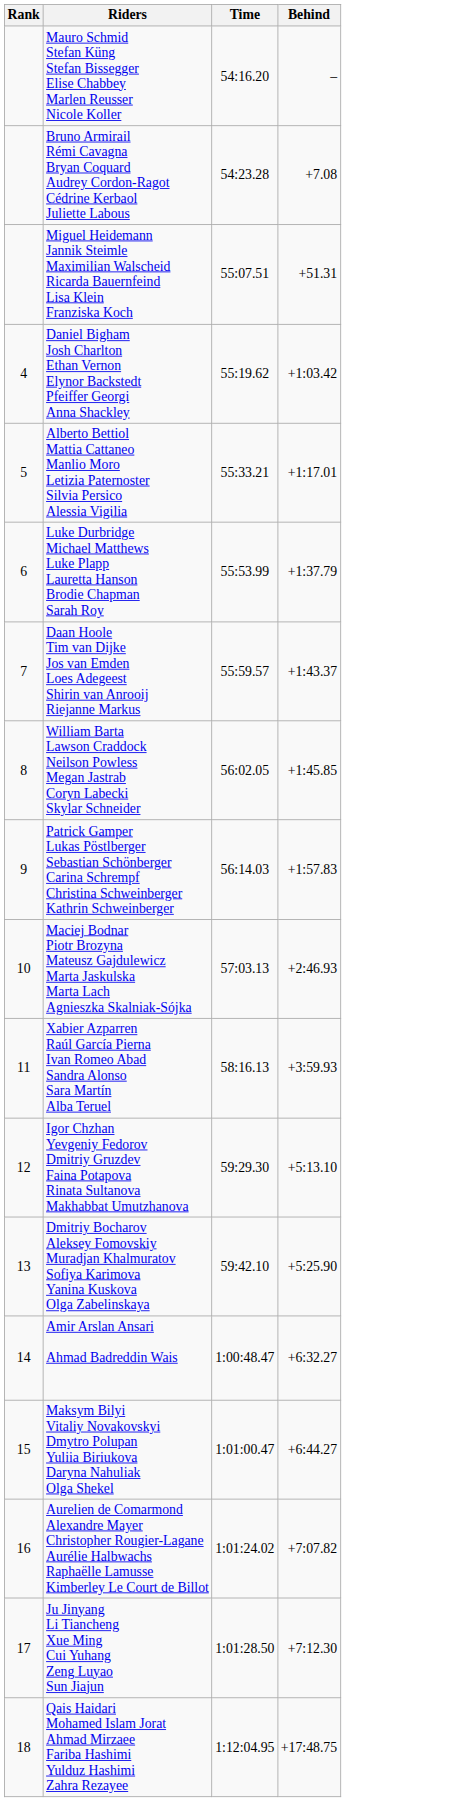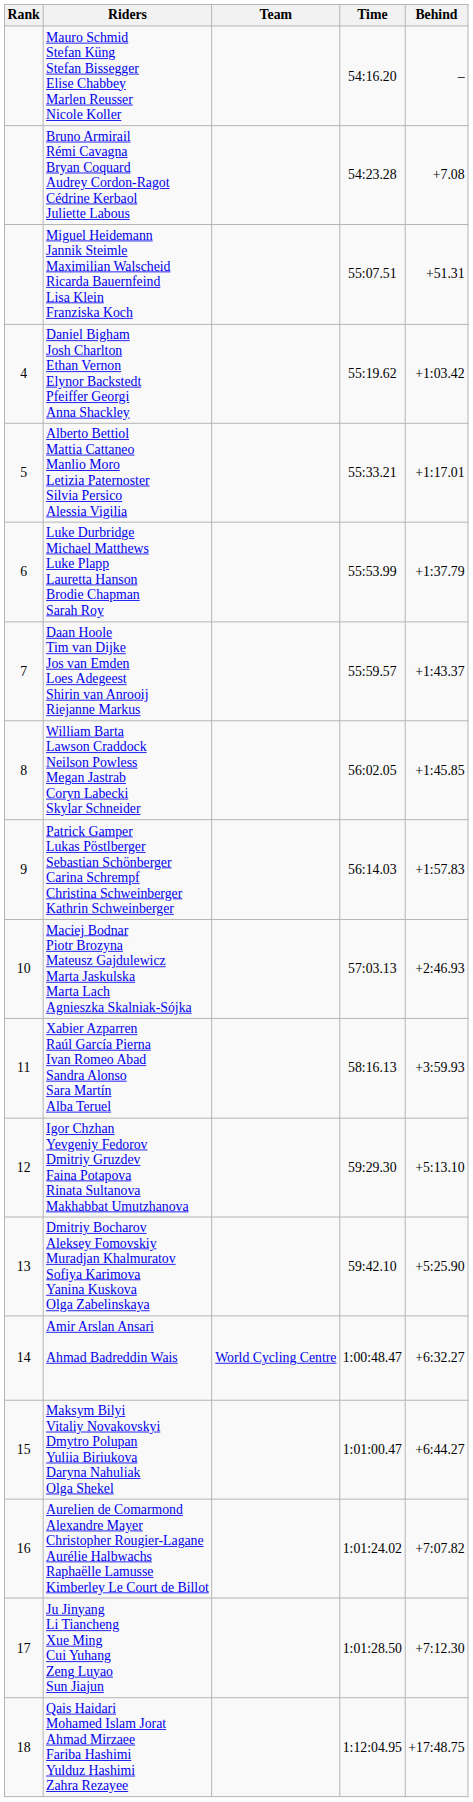 <table class="wikitable sortable" style="text-align: center">
 <tr>
 <th>Rank</th>
 <th>Riders</th>
+<th>Team</th>
 <th>Time</th>
 <th>Behind</th>
 </tr>
 <tr>
 <td></td>
 <td align="left"><a href='#'>Mauro Schmid</a><br><a href='#'>Stefan Küng</a><br><a href='#'>Stefan Bissegger</a><br><a href='#'>Elise Chabbey</a><br><a href='#'>Marlen Reusser</a><br><a href='#'>Nicole Koller</a></td>
+<td align="left"></td>
 <td>54:16.20</td>
 <td align="right">–</td>
 </tr>
 <tr>
 <td></td>
 <td align="left"><a href='#'>Bruno Armirail</a><br><a href='#'>Rémi Cavagna</a><br><a href='#'>Bryan Coquard</a><br><a href='#'>Audrey Cordon-Ragot</a><br><a href='#'>Cédrine Kerbaol</a><br><a href='#'>Juliette Labous</a></td>
+<td align="left"></td>
 <td>54:23.28</td>
 <td align="right">+7.08</td>
 </tr>
 <tr>
 <td></td>
 <td align="left"><a href='#'>Miguel Heidemann</a><br><a href='#'>Jannik Steimle</a><br><a href='#'>Maximilian Walscheid</a><br><a href='#'>Ricarda Bauernfeind</a><br><a href='#'>Lisa Klein</a><br><a href='#'>Franziska Koch</a></td>
+<td align="left"></td>
 <td>55:07.51</td>
 <td align="right">+51.31</td>
 </tr>
 <tr>
 <td>4</td>
 <td align="left"><a href='#'>Daniel Bigham</a><br><a href='#'>Josh Charlton</a><br><a href='#'>Ethan Vernon</a><br><a href='#'>Elynor Backstedt</a><br><a href='#'>Pfeiffer Georgi</a><br><a href='#'>Anna Shackley</a></td>
+<td align="left"></td>
 <td>55:19.62</td>
 <td align="right">+1:03.42</td>
 </tr>
 <tr>
 <td>5</td>
 <td align="left"><a href='#'>Alberto Bettiol</a><br><a href='#'>Mattia Cattaneo</a><br><a href='#'>Manlio Moro</a><br><a href='#'>Letizia Paternoster</a><br><a href='#'>Silvia Persico</a><br><a href='#'>Alessia Vigilia</a></td>
+<td align="left"></td>
 <td>55:33.21</td>
 <td align="right">+1:17.01</td>
 </tr>
 <tr>
 <td>6</td>
 <td align="left"><a href='#'>Luke Durbridge</a><br><a href='#'>Michael Matthews</a><br><a href='#'>Luke Plapp</a><br><a href='#'>Lauretta Hanson</a><br><a href='#'>Brodie Chapman</a><br><a href='#'>Sarah Roy</a></td>
+<td align="left"></td>
 <td>55:53.99</td>
 <td align="right">+1:37.79</td>
 </tr>
 <tr>
 <td>7</td>
 <td align="left"><a href='#'>Daan Hoole</a><br><a href='#'>Tim van Dijke</a><br><a href='#'>Jos van Emden</a><br><a href='#'>Loes Adegeest</a><br><a href='#'>Shirin van Anrooij</a><br><a href='#'>Riejanne Markus</a></td>
+<td align="left"></td>
 <td>55:59.57</td>
 <td align="right">+1:43.37</td>
 </tr>
 <tr>
 <td>8</td>
 <td align="left"><a href='#'>William Barta</a><br><a href='#'>Lawson Craddock</a><br><a href='#'>Neilson Powless</a><br><a href='#'>Megan Jastrab</a><br><a href='#'>Coryn Labecki</a><br><a href='#'>Skylar Schneider</a></td>
+<td align="left"></td>
 <td>56:02.05</td>
 <td align="right">+1:45.85</td>
 </tr>
 <tr>
 <td>9</td>
 <td align="left"><a href='#'>Patrick Gamper</a><br><a href='#'>Lukas Pöstlberger</a><br><a href='#'>Sebastian Schönberger</a><br><a href='#'>Carina Schrempf</a><br><a href='#'>Christina Schweinberger</a><br><a href='#'>Kathrin Schweinberger</a></td>
+<td align="left"></td>
 <td>56:14.03</td>
 <td align="right">+1:57.83</td>
 </tr>
 <tr>
 <td>10</td>
 <td align="left"><a href='#'>Maciej Bodnar</a><br><a href='#'>Piotr Brozyna</a><br><a href='#'>Mateusz Gajdulewicz</a><br><a href='#'>Marta Jaskulska</a><br><a href='#'>Marta Lach</a><br><a href='#'>Agnieszka Skalniak-Sójka</a></td>
+<td align="left"></td>
 <td>57:03.13</td>
 <td align="right">+2:46.93</td>
 </tr>
 <tr>
 <td>11</td>
 <td align="left"><a href='#'>Xabier Azparren</a><br><a href='#'>Raúl García Pierna</a> <br><a href='#'>Ivan Romeo Abad</a><br><a href='#'>Sandra Alonso</a><br><a href='#'>Sara Martín</a><br><a href='#'>Alba Teruel</a></td>
+<td align="left"></td>
 <td>58:16.13</td>
 <td align="right">+3:59.93</td>
 </tr>
 <tr>
 <td>12</td>
 <td align="left"><a href='#'>Igor Chzhan</a><br><a href='#'>Yevgeniy Fedorov</a> <br><a href='#'>Dmitriy Gruzdev</a><br><a href='#'>Faina Potapova</a><br><a href='#'>Rinata Sultanova</a><br><a href='#'>Makhabbat Umutzhanova</a></td>
+<td align="left"></td>
 <td>59:29.30</td>
 <td align="right">+5:13.10</td>
 </tr>
 <tr>
 <td>13</td>
 <td align="left"><a href='#'>Dmitriy Bocharov</a><br><a href='#'>Aleksey Fomovskiy</a><br><a href='#'>Muradjan Khalmuratov</a><br><a href='#'>Sofiya Karimova</a><br><a href='#'>Yanina Kuskova</a><br><a href='#'>Olga Zabelinskaya</a></td>
+<td align="left"></td>
 <td>59:42.10</td>
 <td align="right">+5:25.90</td>
 </tr>
 <tr>
 <td>14</td>
 <td align="left"><a href='#'>Amir Arslan Ansari</a><br><br><a href='#'>Ahmad Badreddin Wais</a><br><br><br></td>
+<td align="left"><a href='#'>World Cycling Centre</a></td>
 <td>1:00:48.47</td>
 <td align="right">+6:32.27</td>
 </tr>
 <tr>
 <td>15</td>
 <td align="left"><a href='#'>Maksym Bilyi</a><br><a href='#'>Vitaliy Novakovskyi</a> <br><a href='#'>Dmytro Polupan</a><br><a href='#'>Yuliia Biriukova</a><br><a href='#'>Daryna Nahuliak</a><br><a href='#'>Olga Shekel</a></td>
+<td align="left"></td>
 <td>1:01:00.47</td>
 <td align="right">+6:44.27</td>
 </tr>
 <tr>
 <td>16</td>
 <td align="left"><a href='#'>Aurelien de Comarmond</a><br><a href='#'>Alexandre Mayer</a> <br><a href='#'>Christopher Rougier-Lagane</a><br><a href='#'>Aurélie Halbwachs</a><br><a href='#'>Raphaëlle Lamusse</a><br><a href='#'>Kimberley Le Court de Billot</a></td>
+<td align="left"></td>
 <td>1:01:24.02</td>
 <td align="right">+7:07.82</td>
 </tr>
 <tr>
 <td>17</td>
 <td align="left"><a href='#'>Ju Jinyang</a><br><a href='#'>Li Tiancheng</a> <br><a href='#'>Xue Ming</a><br><a href='#'>Cui Yuhang</a><br><a href='#'>Zeng Luyao</a><br><a href='#'>Sun Jiajun</a></td>
+<td align="left"></td>
 <td>1:01:28.50</td>
 <td align="right">+7:12.30</td>
 </tr>
 <tr>
 <td>18</td>
 <td align="left"><a href='#'>Qais Haidari</a><br><a href='#'>Mohamed Islam Jorat</a> <br><a href='#'>Ahmad Mirzaee</a><br><a href='#'>Fariba Hashimi</a><br><a href='#'>Yulduz Hashimi</a><br><a href='#'>Zahra Rezayee</a></td>
+<td align="left"></td>
 <td>1:12:04.95</td>
 <td align="right">+17:48.75</td>
 </tr>
 </table>
